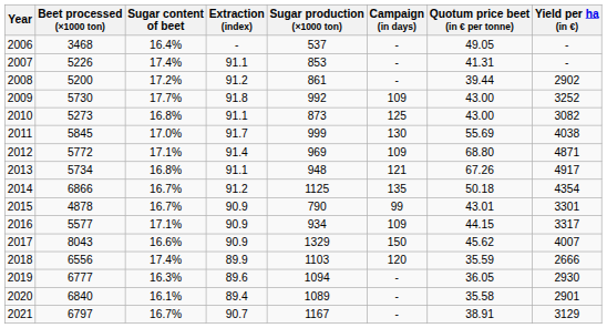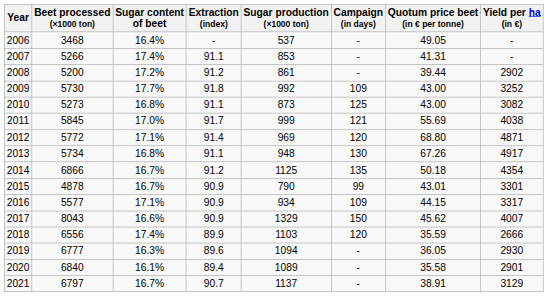 <table class="wikitable" style="text-align: center">
 <tr>
 <th>Year</th>
 <th>Beet processed<br><small>(×1000 ton)</small></th>
 <th>Sugar content<br>of beet</th>
 <th>Extraction<br><small>(index)</small></th>
 <th>Sugar production<br> <small>(×1000 ton)</small></th>
 <th>Campaign<br> <small>(in days)</small></th>
 <th>Quotum price beet<br> <small>(in € per tonne)</small></th>
 <th>Yield per <a href='#'>ha</a><br> <small>(in €)</small></th>
 </tr>
 <tr>
 <td>2006</td>
 <td>3468</td>
 <td>16.4%</td>
 <td>-</td>
 <td>537</td>
 <td>-</td>
 <td>49.05</td>
 <td>-</td>
 </tr>
 <tr>
 <td>2007</td>
-<td>5226</td>
+<td>5266</td>
 <td>17.4%</td>
 <td>91.1</td>
 <td>853</td>
 <td>-</td>
 <td>41.31</td>
 <td>-</td>
 </tr>
 <tr>
 <td>2008</td>
 <td>5200</td>
 <td>17.2%</td>
 <td>91.2</td>
 <td>861</td>
 <td>-</td>
 <td>39.44</td>
 <td>2902</td>
 </tr>
 <tr>
 <td>2009</td>
 <td>5730</td>
 <td>17.7%</td>
 <td>91.8</td>
 <td>992</td>
 <td>109</td>
 <td>43.00</td>
 <td>3252</td>
 </tr>
 <tr>
 <td>2010</td>
 <td>5273</td>
 <td>16.8%</td>
 <td>91.1</td>
 <td>873</td>
 <td>125</td>
 <td>43.00</td>
 <td>3082</td>
 </tr>
 <tr>
 <td>2011</td>
 <td>5845</td>
 <td>17.0%</td>
 <td>91.7</td>
 <td>999</td>
-<td>130</td>
+<td>121</td>
 <td>55.69</td>
 <td>4038</td>
 </tr>
 <tr>
 <td>2012</td>
 <td>5772</td>
 <td>17.1%</td>
 <td>91.4</td>
 <td>969</td>
-<td>109</td>
+<td>120</td>
 <td>68.80</td>
 <td>4871</td>
 </tr>
 <tr>
 <td>2013</td>
 <td>5734</td>
 <td>16.8%</td>
 <td>91.1</td>
 <td>948</td>
-<td>121</td>
+<td>130</td>
 <td>67.26</td>
 <td>4917</td>
 </tr>
 <tr>
 <td>2014</td>
 <td>6866</td>
 <td>16.7%</td>
 <td>91.2</td>
 <td>1125</td>
 <td>135</td>
 <td>50.18</td>
 <td>4354</td>
 </tr>
 <tr>
 <td>2015</td>
 <td>4878</td>
 <td>16.7%</td>
 <td>90.9</td>
 <td>790</td>
 <td>99</td>
 <td>43.01</td>
 <td>3301</td>
 </tr>
 <tr>
 <td>2016</td>
 <td>5577</td>
 <td>17.1%</td>
 <td>90.9</td>
 <td>934</td>
 <td>109</td>
 <td>44.15</td>
 <td>3317</td>
 </tr>
 <tr>
 <td>2017</td>
 <td>8043</td>
 <td>16.6%</td>
 <td>90.9</td>
 <td>1329</td>
 <td>150</td>
 <td>45.62</td>
 <td>4007</td>
 </tr>
 <tr>
 <td>2018</td>
 <td>6556</td>
 <td>17.4%</td>
 <td>89.9</td>
 <td>1103</td>
 <td>120</td>
 <td>35.59</td>
 <td>2666</td>
 </tr>
 <tr>
 <td>2019</td>
 <td>6777</td>
 <td>16.3%</td>
 <td>89.6</td>
 <td>1094</td>
 <td>-</td>
 <td>36.05</td>
 <td>2930</td>
 </tr>
 <tr>
 <td>2020</td>
 <td>6840</td>
 <td>16.1%</td>
 <td>89.4</td>
 <td>1089</td>
 <td>-</td>
 <td>35.58</td>
 <td>2901</td>
 </tr>
 <tr>
 <td>2021</td>
 <td>6797</td>
 <td>16.7%</td>
 <td>90.7</td>
-<td>1167</td>
+<td>1137</td>
 <td>-</td>
 <td>38.91</td>
 <td>3129</td>
 </tr>
 </table>
